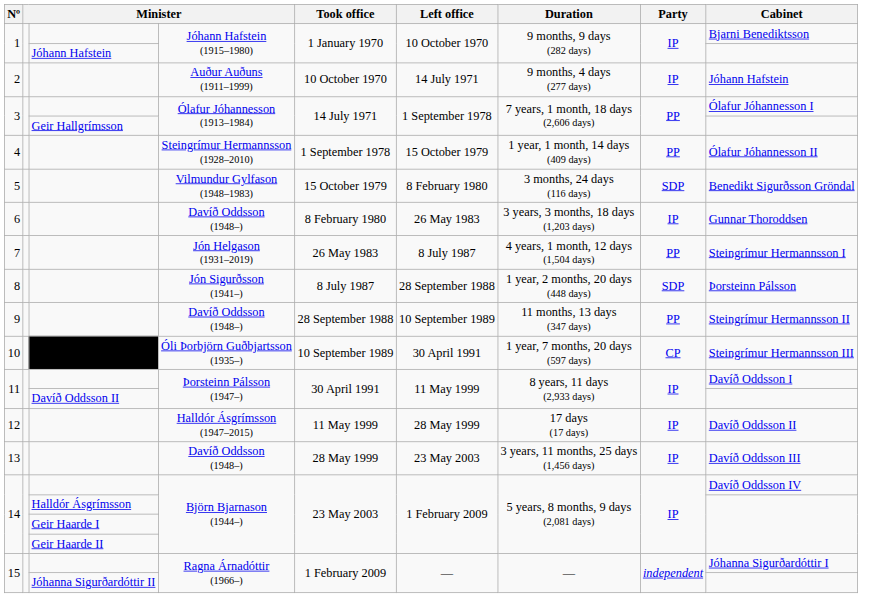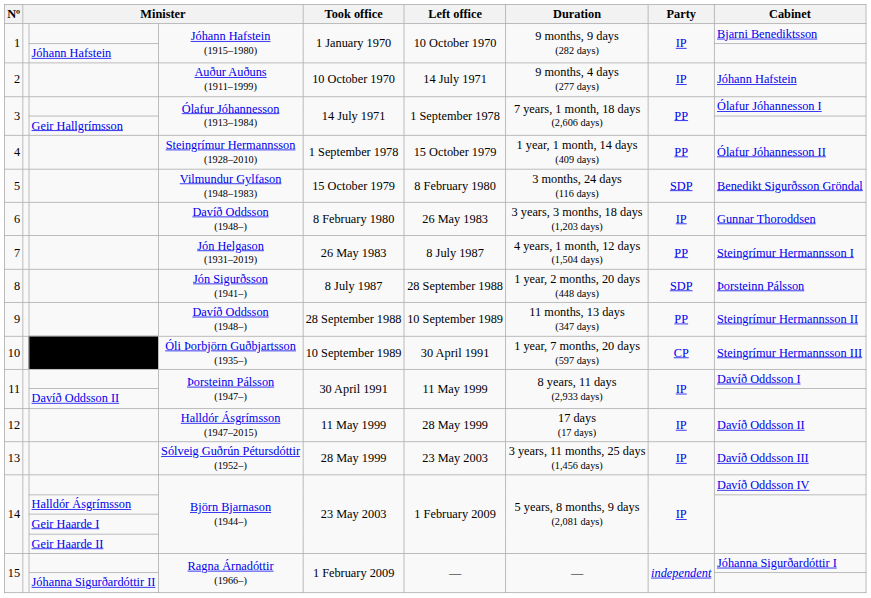 <table class="wikitable" style="text-align: center;">
 <tr>
 <th>Nº</th>
 <th colspan="3">Minister</th>
 <th>Took office</th>
 <th>Left office</th>
 <th>Duration</th>
 <th>Party</th>
 <th>Cabinet</th>
 </tr>
 <tr>
 <td rowspan="2" style="text-align: right;">1</td>
 <td rowspan="2"></td>
 <td></td>
 <td rowspan="2"><a href='#'>Jóhann Hafstein</a><br><small>(1915–1980)</small></td>
 <td rowspan="2">1 January 1970</td>
 <td rowspan="2">10 October 1970</td>
 <td rowspan="2">9 months, 9 days<br><small>(282 days)</small></td>
 <td rowspan="2"><a href='#'>IP</a></td>
 <td style="text-align: left;"><a href='#'>Bjarni Benediktsson</a></td>
 </tr>
 <tr>
 <td style="text-align: left;"><a href='#'>Jóhann Hafstein</a></td>
 </tr>
 <tr>
 <td style="text-align: right;">2</td>
 <td></td>
 <td></td>
 <td><a href='#'>Auður Auðuns</a><br><small>(1911–1999)</small></td>
 <td>10 October 1970</td>
 <td>14 July 1971</td>
 <td>9 months, 4 days<br><small>(277 days)</small></td>
 <td><a href='#'>IP</a></td>
 <td style="text-align: left;"><a href='#'>Jóhann Hafstein</a></td>
 </tr>
 <tr>
 <td rowspan="2" style="text-align: right;">3</td>
 <td rowspan="2"></td>
 <td></td>
 <td rowspan="2"><a href='#'>Ólafur Jóhannesson</a><br><small>(1913–1984)</small></td>
 <td rowspan="2">14 July 1971</td>
 <td rowspan="2">1 September 1978</td>
 <td rowspan="2">7 years, 1 month, 18 days<br><small>(2,606 days)</small></td>
 <td rowspan="2"><a href='#'>PP</a></td>
 <td style="text-align: left;"><a href='#'>Ólafur Jóhannesson I</a></td>
 </tr>
 <tr>
 <td style="text-align: left;"><a href='#'>Geir Hallgrímsson</a></td>
 </tr>
 <tr>
 <td style="text-align: right;">4</td>
 <td></td>
 <td></td>
 <td><a href='#'>Steingrímur Hermannsson</a><br><small>(1928–2010)</small></td>
 <td>1 September 1978</td>
 <td>15 October 1979</td>
 <td>1 year, 1 month, 14 days<br><small>(409 days)</small></td>
 <td><a href='#'>PP</a></td>
 <td style="text-align: left;"><a href='#'>Ólafur Jóhannesson II</a></td>
 </tr>
 <tr>
 <td style="text-align: right;">5</td>
 <td></td>
 <td></td>
 <td><a href='#'>Vilmundur Gylfason</a><br><small>(1948–1983)</small></td>
 <td>15 October 1979</td>
 <td>8 February 1980</td>
 <td>3 months, 24 days<br><small>(116 days)</small></td>
 <td><a href='#'>SDP</a></td>
 <td style="text-align: left;"><a href='#'>Benedikt Sigurðsson Gröndal</a></td>
 </tr>
 <tr>
 <td style="text-align: right;">6</td>
 <td></td>
 <td></td>
 <td><a href='#'>Davíð Oddsson</a><br><small>(1948–)</small></td>
 <td>8 February 1980</td>
 <td>26 May 1983</td>
 <td>3 years, 3 months, 18 days<br><small>(1,203 days)</small></td>
 <td><a href='#'>IP</a></td>
 <td style="text-align: left;"><a href='#'>Gunnar Thoroddsen</a></td>
 </tr>
 <tr>
 <td style="text-align: right;">7</td>
 <td></td>
 <td></td>
 <td><a href='#'>Jón Helgason</a><br><small>(1931–2019)</small></td>
 <td>26 May 1983</td>
 <td>8 July 1987</td>
 <td>4 years, 1 month, 12 days<br><small>(1,504 days)</small></td>
 <td><a href='#'>PP</a></td>
 <td style="text-align: left;"><a href='#'>Steingrímur Hermannsson I</a></td>
 </tr>
 <tr>
 <td style="text-align: right;">8</td>
 <td></td>
 <td></td>
 <td><a href='#'>Jón Sigurðsson</a><br><small>(1941–)</small></td>
 <td>8 July 1987</td>
 <td>28 September 1988</td>
 <td>1 year, 2 months, 20 days<br><small>(448 days)</small></td>
 <td><a href='#'>SDP</a></td>
 <td style="text-align: left;"><a href='#'>Þorsteinn Pálsson</a></td>
 </tr>
 <tr>
 <td style="text-align: right;">9</td>
 <td></td>
 <td></td>
 <td><a href='#'>Davíð Oddsson</a><br><small>(1948–)</small></td>
 <td>28 September 1988</td>
 <td>10 September 1989</td>
 <td>11 months, 13 days<br><small>(347 days)</small></td>
 <td><a href='#'>PP</a></td>
 <td style="text-align: left;"><a href='#'>Steingrímur Hermannsson II</a></td>
 </tr>
 <tr>
 <td style="text-align: right;">10</td>
 <td></td>
 <td style="background:black"></td>
 <td><a href='#'>Óli Þorbjörn Guðbjartsson</a><br><small>(1935–)</small></td>
 <td>10 September 1989</td>
 <td>30 April 1991</td>
 <td>1 year, 7 months, 20 days<br><small>(597 days)</small></td>
 <td><a href='#'>CP</a></td>
 <td style="text-align: left;"><a href='#'>Steingrímur Hermannsson III</a></td>
 </tr>
 <tr>
 <td rowspan="2" style="text-align: right;">11</td>
 <td rowspan="2"></td>
 <td></td>
 <td rowspan="2"><a href='#'>Þorsteinn Pálsson</a><br><small>(1947–)</small></td>
 <td rowspan="2">30 April 1991</td>
 <td rowspan="2">11 May 1999</td>
 <td rowspan="2">8 years, 11 days<br><small>(2,933 days)</small></td>
 <td rowspan="2"><a href='#'>IP</a></td>
 <td style="text-align: left;"><a href='#'>Davíð Oddsson I</a></td>
 </tr>
 <tr>
 <td style="text-align: left;"><a href='#'>Davíð Oddsson II</a></td>
 </tr>
 <tr>
 <td style="text-align: right;">12</td>
 <td></td>
 <td></td>
 <td><a href='#'>Halldór Ásgrímsson</a><br><small>(1947–2015)</small></td>
 <td>11 May 1999</td>
 <td>28 May 1999</td>
 <td>17 days<br><small>(17 days)</small></td>
 <td><a href='#'>IP</a></td>
 <td style="text-align: left;"><a href='#'>Davíð Oddsson II</a></td>
 </tr>
 <tr>
 <td style="text-align: right;">13</td>
 <td></td>
 <td></td>
-<td><a href='#'>Davíð Oddsson</a><br><small>(1948–)</small></td>
+<td><a href='#'>Sólveig Guðrún Pétursdóttir</a><br><small>(1952–)</small></td>
 <td>28 May 1999</td>
 <td>23 May 2003</td>
 <td>3 years, 11 months, 25 days<br><small>(1,456 days)</small></td>
 <td><a href='#'>IP</a></td>
 <td style="text-align: left;"><a href='#'>Davíð Oddsson III</a></td>
 </tr>
 <tr>
 <td rowspan="4" style="text-align: right;">14</td>
 <td rowspan="4"></td>
 <td></td>
 <td rowspan="4"><a href='#'>Björn Bjarnason</a><br><small>(1944–)</small></td>
 <td rowspan="4">23 May 2003</td>
 <td rowspan="4">1 February 2009</td>
 <td rowspan="4">5 years, 8 months, 9 days<br><small>(2,081 days)</small></td>
 <td rowspan="4"><a href='#'>IP</a></td>
 <td style="text-align: left;"><a href='#'>Davíð Oddsson IV</a></td>
 </tr>
 <tr>
 <td style="text-align: left;"><a href='#'>Halldór Ásgrímsson</a></td>
 </tr>
 <tr>
 <td style="text-align: left;"><a href='#'>Geir Haarde I</a></td>
 </tr>
 <tr>
 <td style="text-align: left;"><a href='#'>Geir Haarde II</a></td>
 </tr>
 <tr>
 <td rowspan="2" style="text-align: right;">15</td>
 <td rowspan="2"></td>
 <td></td>
 <td rowspan="2"><a href='#'>Ragna Árnadóttir</a><br><small>(1966–)</small></td>
 <td rowspan="2">1 February 2009</td>
 <td rowspan="2">—</td>
 <td rowspan="2">—</td>
 <td rowspan="2"><em><a href='#'>independent</a></em></td>
 <td style="text-align: left;"><a href='#'>Jóhanna Sigurðardóttir I</a></td>
 </tr>
 <tr>
 <td style="text-align: left;"><a href='#'>Jóhanna Sigurðardóttir II</a></td>
 </tr>
 </table>
